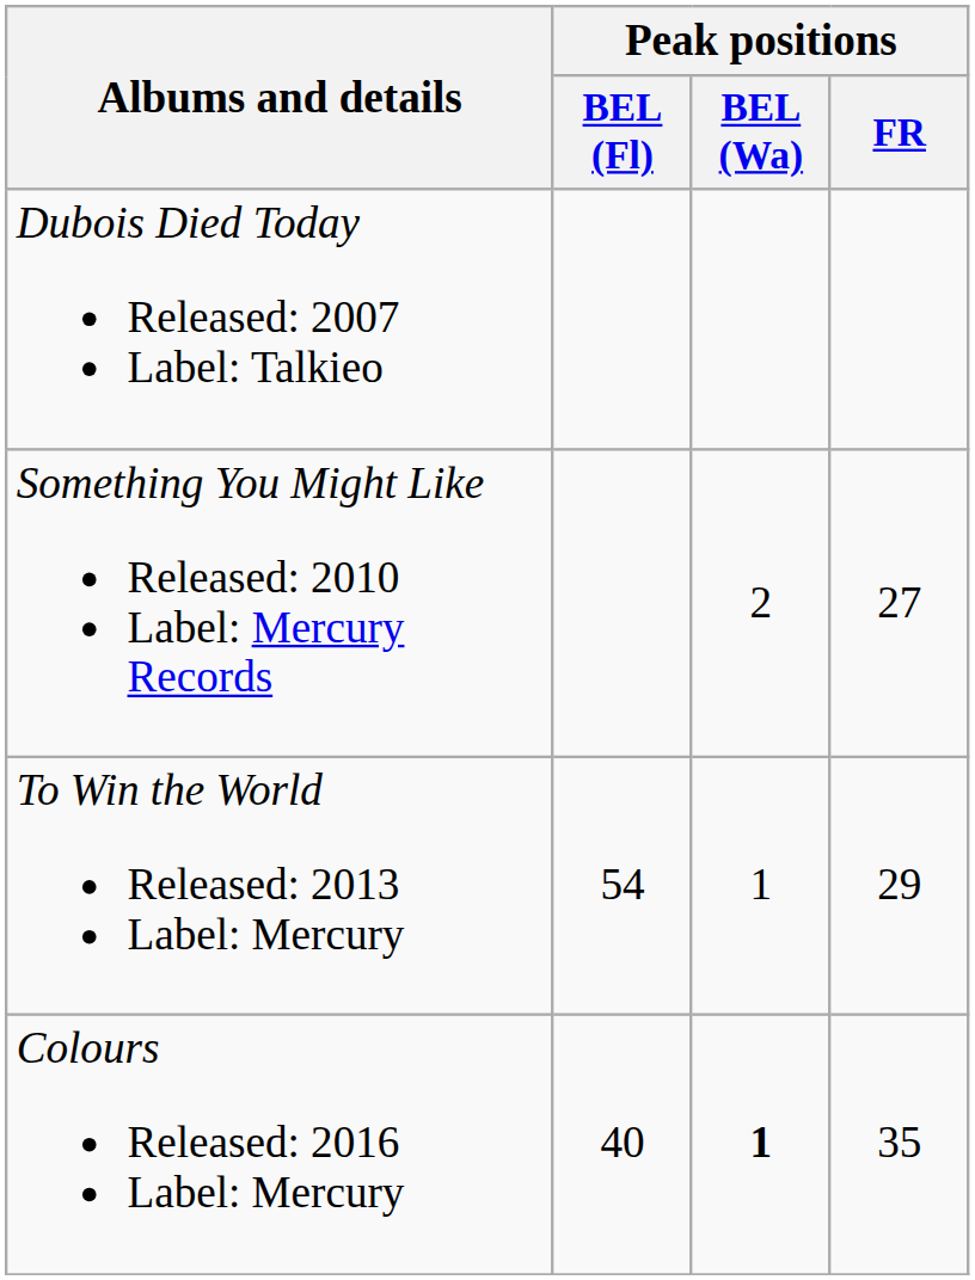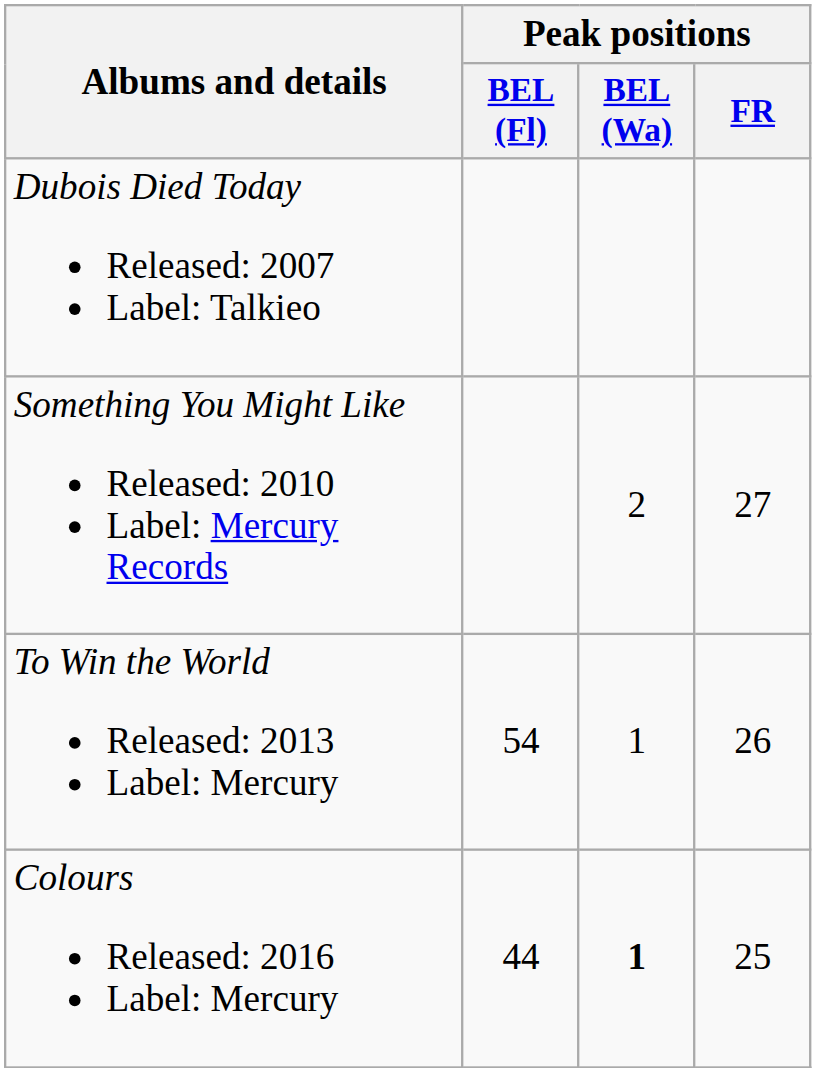 <table class="wikitable">
 <tr>
 <th align="center" rowspan="2" width="190">Albums and details</th>
 <th align="center" colspan="3" width="30">Peak positions</th>
 </tr>
 <tr>
 <th scope="col" style="width:3em;font-size:90%;"><a href='#'>BEL <br>(Fl)</a><br></th>
 <th scope="col" style="width:3em;font-size:90%;"><a href='#'>BEL <br>(Wa)</a><br></th>
 <th scope="col" style="width:3em;font-size:90%;"><a href='#'>FR</a><br></th>
 </tr>
 <tr>
 <td><em>Dubois Died Today</em><br><ul><li>Released: 2007</li><li>Label: Talkieo</li></ul></td>
 <td align="center"></td>
 <td align="center"></td>
 <td align="center"></td>
 </tr>
 <tr>
 <td><em>Something You Might Like</em><br><ul><li>Released: 2010</li><li>Label: <a href='#'>Mercury Records</a></li></ul></td>
 <td align="center"></td>
 <td align="center">2</td>
 <td align="center">27</td>
 </tr>
 <tr>
 <td><em>To Win the World</em><br><ul><li>Released: 2013</li><li>Label: Mercury</li></ul></td>
 <td align="center">54</td>
 <td align="center">1</td>
-<td align="center">29</td>
+<td align="center">26</td>
 </tr>
 <tr>
 <td><em>Colours</em><br><ul><li>Released: 2016</li><li>Label: Mercury</li></ul></td>
-<td align="center">40</td>
+<td align="center">44</td>
 <td align="center"><strong>1</strong></td>
-<td align="center">35</td>
+<td align="center">25</td>
 </tr>
 <tr>
 </tr>
 </table>
